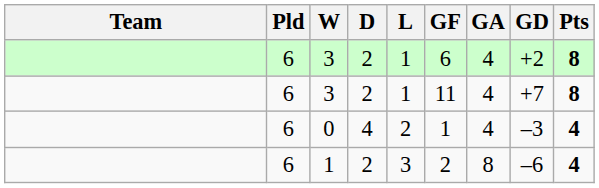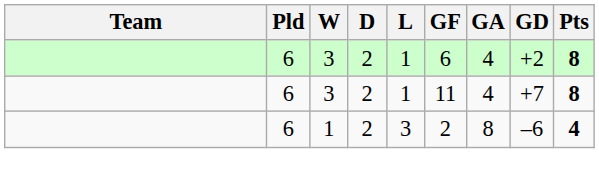 <table class="wikitable" style="text-align:center;">
 <tr>
 <th width=180>Team</th>
 <th width=20>Pld</th>
 <th width=20>W</th>
 <th width=20>D</th>
 <th width=20>L</th>
 <th width=20>GF</th>
 <th width=20>GA</th>
 <th width=20>GD</th>
 <th width=20>Pts</th>
 </tr>
 <tr bgcolor="ccffcc">
 <td align="left"></td>
 <td>6</td>
 <td>3</td>
 <td>2</td>
 <td>1</td>
 <td>6</td>
 <td>4</td>
 <td>+2</td>
 <td><strong>8</strong></td>
 </tr>
 <tr>
 <td align="left"></td>
 <td>6</td>
 <td>3</td>
 <td>2</td>
 <td>1</td>
 <td>11</td>
 <td>4</td>
 <td>+7</td>
 <td><strong>8</strong></td>
 </tr>
 <tr>
 <td align="left"></td>
 <td>6</td>
-<td>0</td>
-<td>4</td>
-<td>2</td>
-<td>1</td>
-<td>4</td>
-<td>–3</td>
-<td><strong>4</strong></td>
-</tr>
-<tr>
-<td align="left"></td>
-<td>6</td>
 <td>1</td>
 <td>2</td>
 <td>3</td>
 <td>2</td>
 <td>8</td>
 <td>–6</td>
 <td><strong>4</strong></td>
 </tr>
 </table>
